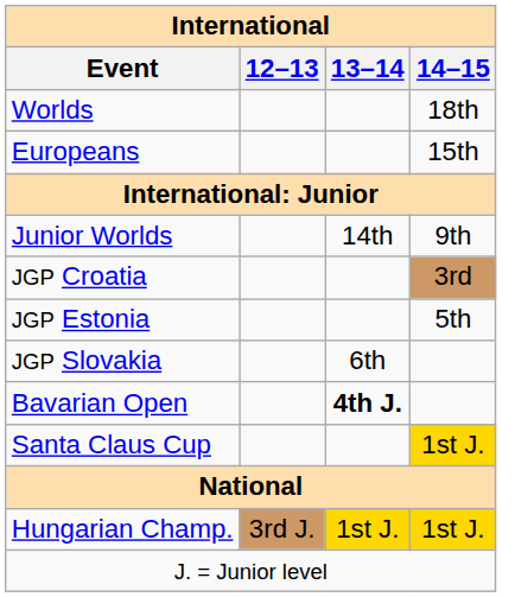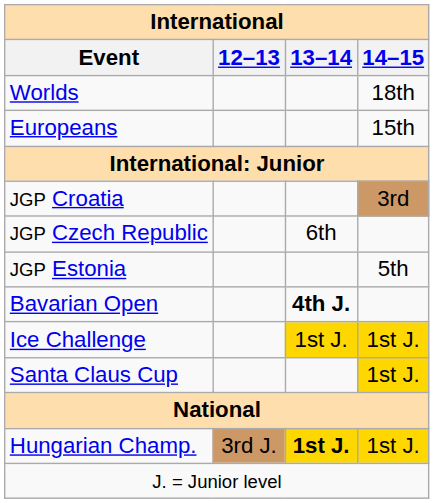 <table class="wikitable" style="text-align:center">
 <tr>
 <th style="background-color: #ffdead; " colspan=4 align=center><strong>International</strong></th>
 </tr>
 <tr>
 <th>Event</th>
 <th><a href='#'>12–13</a></th>
 <th><a href='#'>13–14</a></th>
 <th><a href='#'>14–15</a></th>
 </tr>
 <tr>
 <td align=left><a href='#'>Worlds</a></td>
 <td></td>
 <td></td>
 <td>18th</td>
 </tr>
 <tr>
 <td align=left><a href='#'>Europeans</a></td>
 <td></td>
 <td></td>
 <td>15th</td>
 </tr>
 <tr>
 <th style="background-color: #ffdead; " colspan=4 align=center><strong>International: Junior</strong></th>
 </tr>
 <tr>
-<td align=left><a href='#'>Junior Worlds</a></td>
-<td></td>
-<td>14th</td>
-<td>9th</td>
-</tr>
-<tr>
 <td align=left><small>JGP</small> <a href='#'>Croatia</a></td>
 <td></td>
 <td></td>
 <td bgcolor=cc9966>3rd</td>
+</tr>
+<tr>
+<td align=left><small>JGP</small> <a href='#'>Czech Republic</a></td>
+<td></td>
+<td>6th</td>
+<td></td>
 </tr>
 <tr>
 <td align=left><small>JGP</small> <a href='#'>Estonia</a></td>
 <td></td>
 <td></td>
 <td>5th</td>
 </tr>
 <tr>
-<td align=left><small>JGP</small> <a href='#'>Slovakia</a></td>
-<td></td>
-<td>6th</td>
-<td></td>
-</tr>
-<tr>
 <td align=left><a href='#'>Bavarian Open</a></td>
 <td></td>
 <td><strong>4th J.</strong></td>
 <td></td>
+</tr>
+<tr>
+<td align=left><a href='#'>Ice Challenge</a></td>
+<td></td>
+<td bgcolor=gold>1st J.</td>
+<td bgcolor=gold>1st J.</td>
 </tr>
 <tr>
 <td align=left><a href='#'>Santa Claus Cup</a></td>
 <td></td>
 <td></td>
 <td bgcolor=gold>1st J.</td>
 </tr>
 <tr>
 <th style="background-color: #ffdead; " colspan=4 align=center><strong>National</strong></th>
 </tr>
 <tr>
 <td align=left><a href='#'>Hungarian Champ.</a></td>
 <td bgcolor=cc9966>3rd J.</td>
-<td bgcolor=gold>1st J.</td>
+<td bgcolor=gold><strong>1st J.</strong></td>
 <td bgcolor=gold>1st J.</td>
 </tr>
 <tr>
 <td colspan=4 align=center><small> J. = Junior level </small></td>
 </tr>
 </table>
